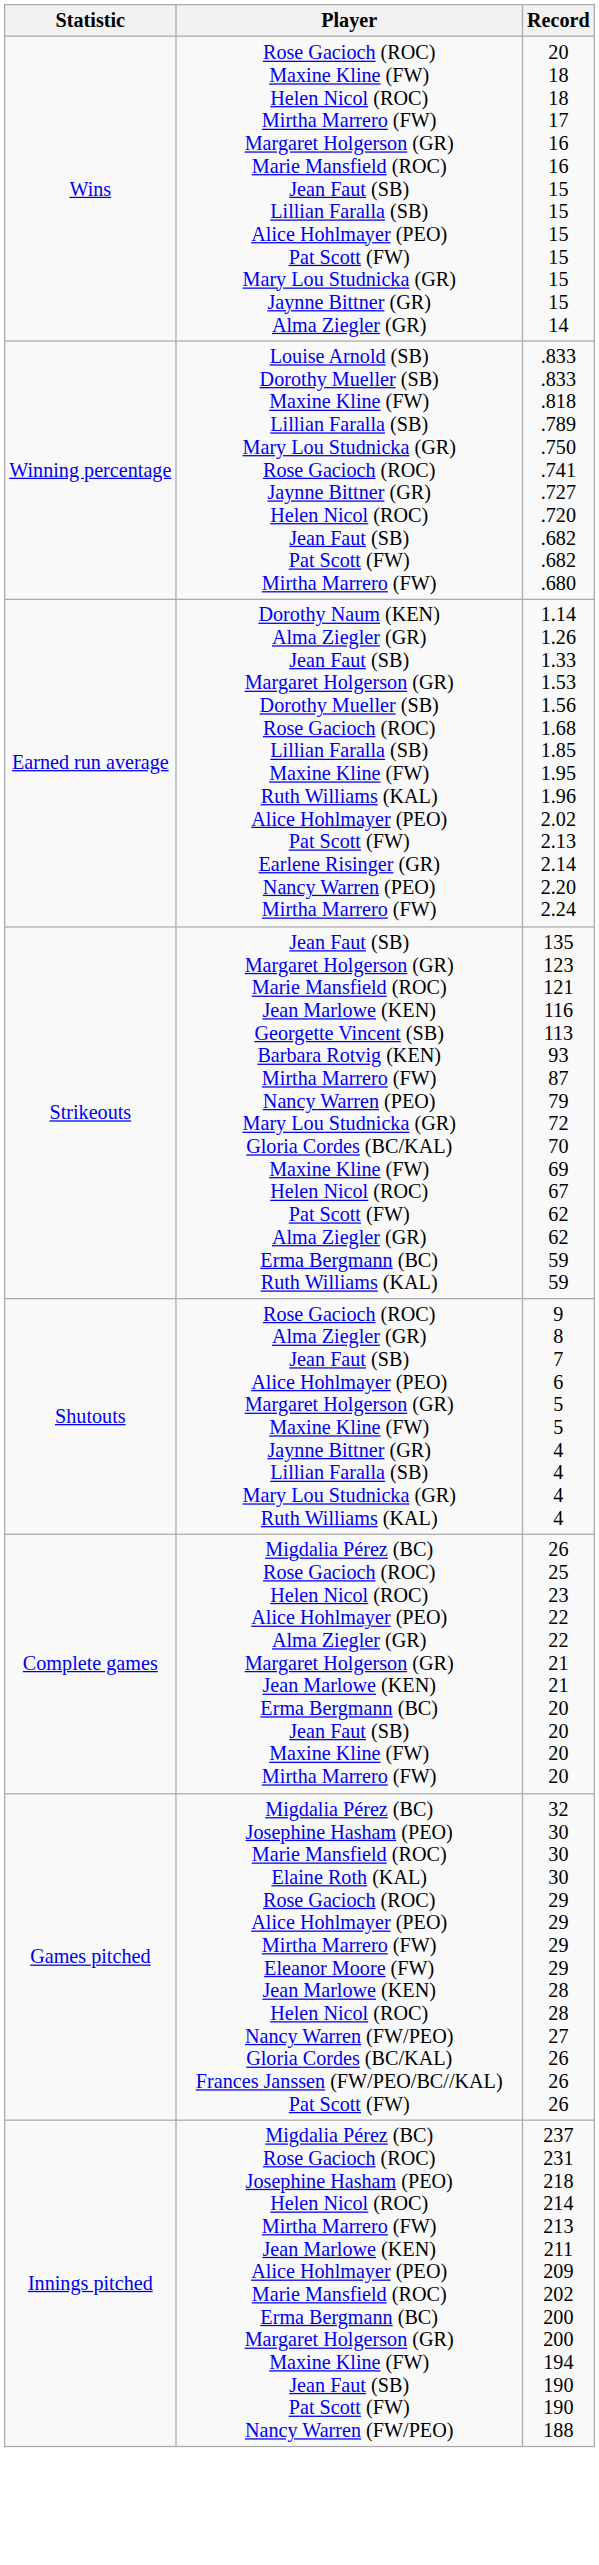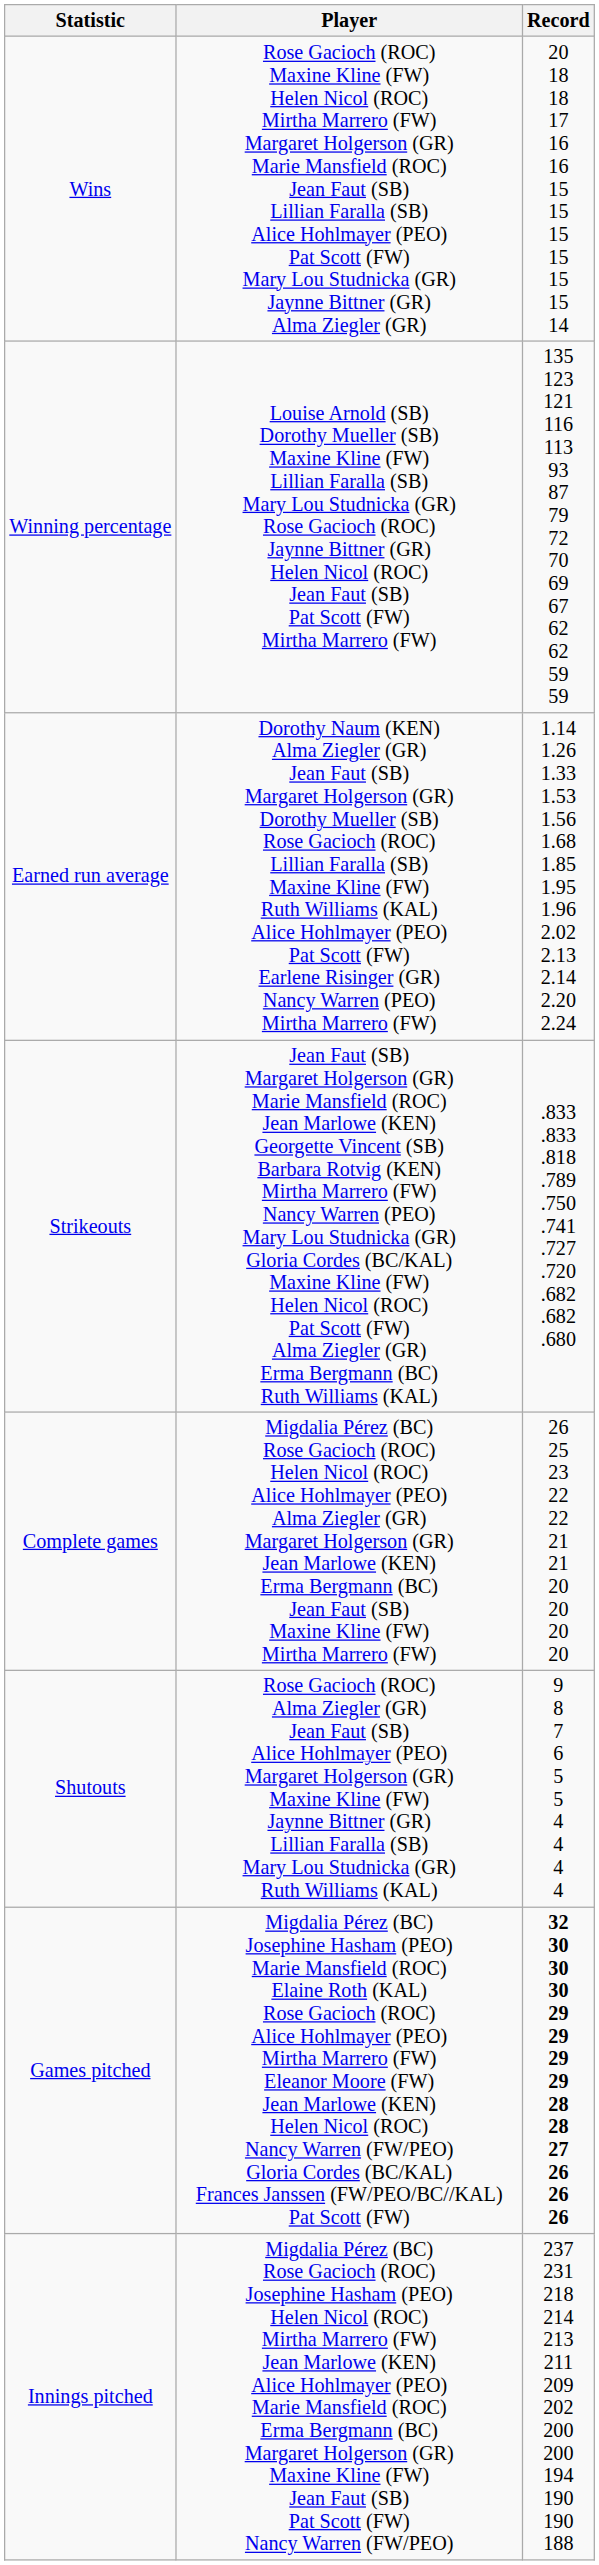 <table class="wikitable">
 <tr>
 <th>Statistic</th>
 <th>Player</th>
 <th>Record</th>
 </tr>
 <tr align=center>
 <td><a href='#'>Wins</a></td>
 <td><a href='#'>Rose Gacioch</a> (ROC)<br><a href='#'>Maxine Kline</a> (FW)<br><a href='#'>Helen Nicol</a> (ROC)<br><a href='#'>Mirtha Marrero</a> (FW)<br><a href='#'>Margaret Holgerson</a> (GR)<br><a href='#'>Marie Mansfield</a> (ROC)<br><a href='#'>Jean Faut</a> (SB)<br><a href='#'>Lillian Faralla</a> (SB)<br><a href='#'>Alice Hohlmayer</a> (PEO)<br><a href='#'>Pat Scott</a> (FW)<br><a href='#'>Mary Lou Studnicka</a> (GR)<br><a href='#'>Jaynne Bittner</a> (GR)<br><a href='#'>Alma Ziegler</a> (GR)</td>
 <td>20 <br> 18 <br> 18 <br> 17 <br> 16 <br> 16 <br> 15 <br> 15 <br> 15 <br> 15 <br> 15 <br> 15 <br> 14</td>
 </tr>
 <tr align=center>
 <td><a href='#'>Winning percentage</a></td>
 <td><a href='#'>Louise Arnold</a> (SB)<br><a href='#'>Dorothy Mueller</a> (SB)<br><a href='#'>Maxine Kline</a> (FW)<br><a href='#'>Lillian Faralla</a> (SB)<br><a href='#'>Mary Lou Studnicka</a> (GR)<br><a href='#'>Rose Gacioch</a> (ROC)<br><a href='#'>Jaynne Bittner</a> (GR)<br><a href='#'>Helen Nicol</a> (ROC)<br><a href='#'>Jean Faut</a> (SB)<br><a href='#'>Pat Scott</a> (FW)<br><a href='#'>Mirtha Marrero</a> (FW)</td>
-<td>.833 <br> .833 <br> .818 <br> .789 <br> .750 <br> .741 <br> .727 <br> .720 <br> .682 <br> .682 <br> .680</td>
+<td>135 <br> 123 <br> 121 <br> 116 <br> 113 <br> 93 <br> 87 <br> 79 <br> 72 <br> 70 <br> 69 <br> 67 <br> 62 <br> 62 <br> 59 <br> 59</td>
 </tr>
 <tr align=center>
 <td><a href='#'>Earned run average</a></td>
 <td><a href='#'>Dorothy Naum</a> (KEN)<br><a href='#'>Alma Ziegler</a> (GR)<br><a href='#'>Jean Faut</a> (SB)<br><a href='#'>Margaret Holgerson</a> (GR)<br><a href='#'>Dorothy Mueller</a> (SB)<br><a href='#'>Rose Gacioch</a> (ROC)<br><a href='#'>Lillian Faralla</a> (SB)<br><a href='#'>Maxine Kline</a> (FW)<br><a href='#'>Ruth Williams</a> (KAL)<br><a href='#'>Alice Hohlmayer</a> (PEO)<br><a href='#'>Pat Scott</a> (FW)<br><a href='#'>Earlene Risinger</a> (GR)<br><a href='#'>Nancy Warren</a> (PEO)<br><a href='#'>Mirtha Marrero</a> (FW)</td>
 <td>1.14 <br> 1.26 <br> 1.33 <br> 1.53 <br> 1.56 <br> 1.68 <br> 1.85 <br> 1.95 <br> 1.96 <br> 2.02 <br> 2.13 <br> 2.14 <br> 2.20 <br> 2.24</td>
 </tr>
 <tr align=center>
 <td><a href='#'>Strikeouts</a></td>
 <td><a href='#'>Jean Faut</a> (SB)<br><a href='#'>Margaret Holgerson</a> (GR)<br><a href='#'>Marie Mansfield</a> (ROC)<br><a href='#'>Jean Marlowe</a> (KEN)<br><a href='#'>Georgette Vincent</a> (SB)<br><a href='#'>Barbara Rotvig</a> (KEN)<br><a href='#'>Mirtha Marrero</a> (FW)<br><a href='#'>Nancy Warren</a> (PEO)<br><a href='#'>Mary Lou Studnicka</a> (GR)<br><a href='#'>Gloria Cordes</a> (BC/KAL)<br><a href='#'>Maxine Kline</a> (FW)<br><a href='#'>Helen Nicol</a> (ROC)<br><a href='#'>Pat Scott</a> (FW)<br><a href='#'>Alma Ziegler</a> (GR)<br><a href='#'>Erma Bergmann</a> (BC)<br><a href='#'>Ruth Williams</a> (KAL)</td>
-<td>135 <br> 123 <br> 121 <br> 116 <br> 113 <br> 93 <br> 87 <br> 79 <br> 72 <br> 70 <br> 69 <br> 67 <br> 62 <br> 62 <br> 59 <br> 59</td>
+<td>.833 <br> .833 <br> .818 <br> .789 <br> .750 <br> .741 <br> .727 <br> .720 <br> .682 <br> .682 <br> .680</td>
+</tr>
+<tr align=center>
+<td><a href='#'>Complete games</a></td>
+<td><a href='#'>Migdalia Pérez</a> (BC)<br><a href='#'>Rose Gacioch</a> (ROC)<br><a href='#'>Helen Nicol</a> (ROC)<br><a href='#'>Alice Hohlmayer</a> (PEO)<br><a href='#'>Alma Ziegler</a> (GR)<br><a href='#'>Margaret Holgerson</a> (GR)<br><a href='#'>Jean Marlowe</a> (KEN)<br><a href='#'>Erma Bergmann</a> (BC)<br><a href='#'>Jean Faut</a> (SB)<br><a href='#'>Maxine Kline</a> (FW)<br><a href='#'>Mirtha Marrero</a> (FW)</td>
+<td>26 <br> 25 <br> 23 <br> 22 <br> 22 <br> 21 <br> 21 <br> 20 <br> 20 <br> 20 <br> 20</td>
 </tr>
 <tr align=center>
 <td><a href='#'>Shutouts</a></td>
 <td><a href='#'>Rose Gacioch</a> (ROC)<br><a href='#'>Alma Ziegler</a> (GR)<br><a href='#'>Jean Faut</a> (SB)<br><a href='#'>Alice Hohlmayer</a> (PEO)<br><a href='#'>Margaret Holgerson</a> (GR)<br><a href='#'>Maxine Kline</a> (FW)<br><a href='#'>Jaynne Bittner</a> (GR)<br><a href='#'>Lillian Faralla</a> (SB)<br><a href='#'>Mary Lou Studnicka</a> (GR)<br><a href='#'>Ruth Williams</a> (KAL)</td>
 <td>9 <br> 8 <br> 7 <br> 6 <br> 5 <br> 5 <br> 4 <br> 4 <br> 4 <br> 4</td>
 </tr>
 <tr align=center>
-<td><a href='#'>Complete games</a></td>
-<td><a href='#'>Migdalia Pérez</a> (BC)<br><a href='#'>Rose Gacioch</a> (ROC)<br><a href='#'>Helen Nicol</a> (ROC)<br><a href='#'>Alice Hohlmayer</a> (PEO)<br><a href='#'>Alma Ziegler</a> (GR)<br><a href='#'>Margaret Holgerson</a> (GR)<br><a href='#'>Jean Marlowe</a> (KEN)<br><a href='#'>Erma Bergmann</a> (BC)<br><a href='#'>Jean Faut</a> (SB)<br><a href='#'>Maxine Kline</a> (FW)<br><a href='#'>Mirtha Marrero</a> (FW)</td>
-<td>26 <br> 25 <br> 23 <br> 22 <br> 22 <br> 21 <br> 21 <br> 20 <br> 20 <br> 20 <br> 20</td>
-</tr>
-<tr align=center>
 <td><a href='#'>Games pitched</a></td>
 <td><a href='#'>Migdalia Pérez</a> (BC)<br><a href='#'>Josephine Hasham</a> (PEO)<br><a href='#'>Marie Mansfield</a> (ROC)<br><a href='#'>Elaine Roth</a> (KAL)<br><a href='#'>Rose Gacioch</a> (ROC)<br><a href='#'>Alice Hohlmayer</a> (PEO)<br><a href='#'>Mirtha Marrero</a> (FW)<br><a href='#'>Eleanor Moore</a> (FW)<br><a href='#'>Jean Marlowe</a> (KEN)<br><a href='#'>Helen Nicol</a> (ROC)<br><a href='#'>Nancy Warren</a> (FW/PEO)<br><a href='#'>Gloria Cordes</a> (BC/KAL) <br>   <a href='#'>Frances Janssen</a> (FW/PEO/BC//KAL)   <br><a href='#'>Pat Scott</a> (FW)</td>
-<td>32 <br> 30 <br> 30 <br> 30 <br> 29 <br> 29 <br> 29 <br> 29 <br> 28 <br> 28 <br> 27 <br> 26 <br> 26 <br> 26</td>
+<td><strong>32 <br> 30 <br> 30 <br> 30 <br> 29 <br> 29 <br> 29 <br> 29 <br> 28 <br> 28 <br> 27 <br> 26 <br> 26 <br> 26</strong></td>
 </tr>
 <tr align=center>
 <td><a href='#'>Innings pitched</a></td>
 <td><a href='#'>Migdalia Pérez</a> (BC)<br><a href='#'>Rose Gacioch</a> (ROC)<br><a href='#'>Josephine Hasham</a> (PEO)<br><a href='#'>Helen Nicol</a> (ROC)<br><a href='#'>Mirtha Marrero</a> (FW)<br><a href='#'>Jean Marlowe</a> (KEN)<br><a href='#'>Alice Hohlmayer</a> (PEO)<br><a href='#'>Marie Mansfield</a> (ROC)<br><a href='#'>Erma Bergmann</a> (BC)<br><a href='#'>Margaret Holgerson</a> (GR)<br><a href='#'>Maxine Kline</a> (FW)<br><a href='#'>Jean Faut</a> (SB)<br><a href='#'>Pat Scott</a> (FW)<br><a href='#'>Nancy Warren</a> (FW/PEO)</td>
 <td>237 <br> 231 <br> 218 <br> 214 <br> 213 <br> 211 <br> 209 <br> 202 <br> 200 <br> 200 <br> 194 <br> 190 <br> 190 <br> 188</td>
 </tr>
 </table>
